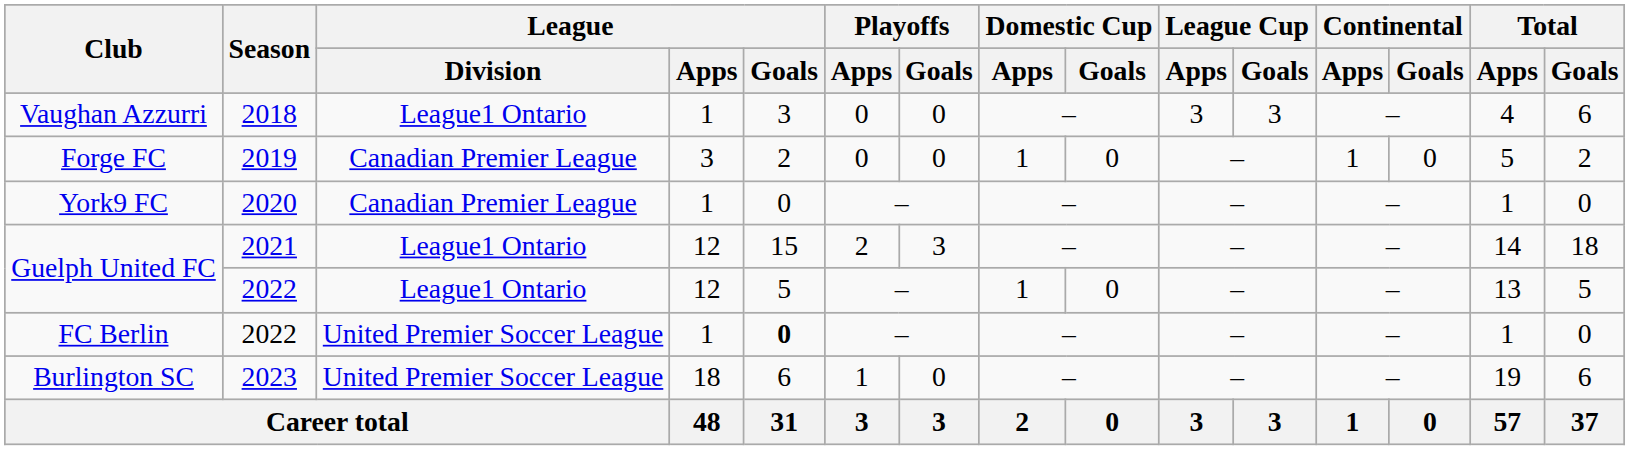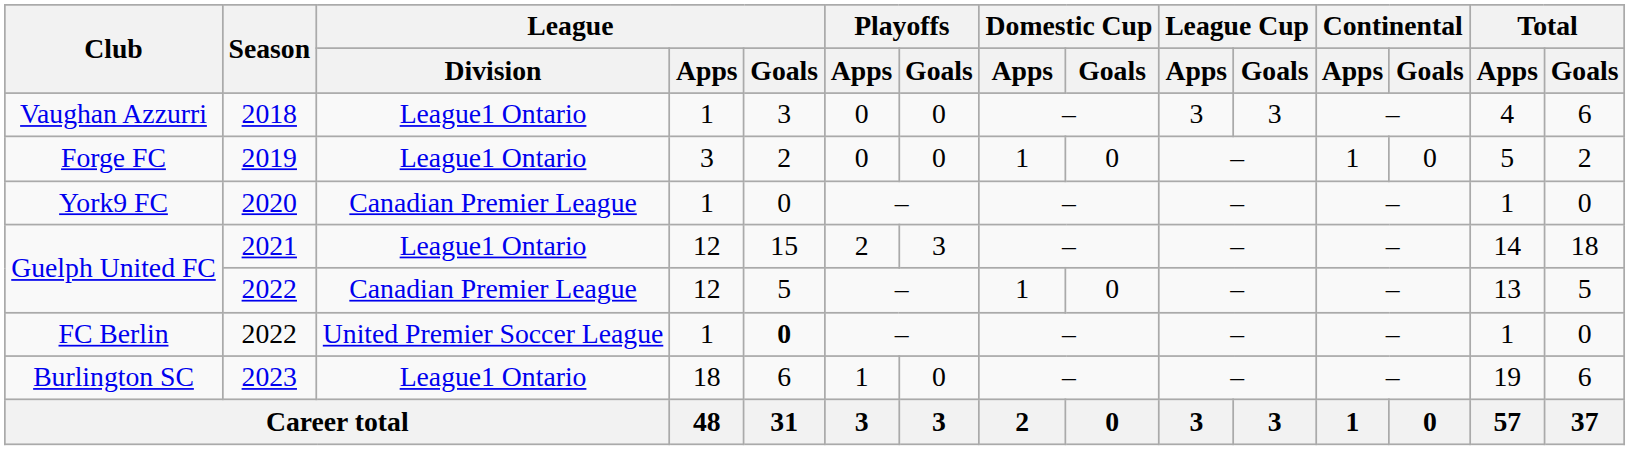 <table class="wikitable" style="text-align: center">
 <tr>
 <th rowspan="2">Club</th>
 <th rowspan="2">Season</th>
 <th colspan="3">League</th>
 <th colspan="2">Playoffs</th>
 <th colspan="2">Domestic Cup</th>
 <th colspan="2">League Cup</th>
 <th colspan="2">Continental</th>
 <th colspan="2">Total</th>
 </tr>
 <tr>
 <th>Division</th>
 <th>Apps</th>
 <th>Goals</th>
 <th>Apps</th>
 <th>Goals</th>
 <th>Apps</th>
 <th>Goals</th>
 <th>Apps</th>
 <th>Goals</th>
 <th>Apps</th>
 <th>Goals</th>
 <th>Apps</th>
 <th>Goals</th>
 </tr>
 <tr>
 <td><a href='#'>Vaughan Azzurri</a></td>
 <td><a href='#'>2018</a></td>
 <td><a href='#'>League1 Ontario</a></td>
 <td>1</td>
 <td>3</td>
 <td>0</td>
 <td>0</td>
 <td colspan="2">–</td>
 <td>3</td>
 <td>3</td>
 <td colspan="2">–</td>
 <td>4</td>
 <td>6</td>
 </tr>
 <tr>
 <td><a href='#'>Forge FC</a></td>
 <td><a href='#'>2019</a></td>
-<td><a href='#'>Canadian Premier League</a></td>
+<td><a href='#'>League1 Ontario</a></td>
 <td>3</td>
 <td>2</td>
 <td>0</td>
 <td>0</td>
 <td>1</td>
 <td>0</td>
 <td colspan="2">–</td>
 <td>1</td>
 <td>0</td>
 <td>5</td>
 <td>2</td>
 </tr>
 <tr>
 <td><a href='#'>York9 FC</a></td>
 <td><a href='#'>2020</a></td>
 <td><a href='#'>Canadian Premier League</a></td>
 <td>1</td>
 <td>0</td>
 <td colspan="2">–</td>
 <td colspan="2">–</td>
 <td colspan="2">–</td>
 <td colspan="2">–</td>
 <td>1</td>
 <td>0</td>
 </tr>
 <tr>
 <td rowspan=2><a href='#'>Guelph United FC</a></td>
 <td><a href='#'>2021</a></td>
 <td><a href='#'>League1 Ontario</a></td>
 <td>12</td>
 <td>15</td>
 <td>2</td>
 <td>3</td>
 <td colspan="2">–</td>
 <td colspan="2">–</td>
 <td colspan="2">–</td>
 <td>14</td>
 <td>18</td>
 </tr>
 <tr>
 <td><a href='#'>2022</a></td>
-<td><a href='#'>League1 Ontario</a></td>
+<td><a href='#'>Canadian Premier League</a></td>
 <td>12</td>
 <td>5</td>
 <td colspan="2">–</td>
 <td>1</td>
 <td>0</td>
 <td colspan="2">–</td>
 <td colspan="2">–</td>
 <td>13</td>
 <td>5</td>
 </tr>
 <tr>
 <td><a href='#'>FC Berlin</a></td>
 <td>2022</td>
 <td><a href='#'>United Premier Soccer League</a></td>
 <td>1</td>
 <td><strong>0</strong></td>
 <td colspan="2">–</td>
 <td colspan="2">–</td>
 <td colspan="2">–</td>
 <td colspan="2">–</td>
 <td>1</td>
 <td>0</td>
 </tr>
 <tr>
 <td><a href='#'>Burlington SC</a></td>
 <td><a href='#'>2023</a></td>
-<td><a href='#'>United Premier Soccer League</a></td>
+<td><a href='#'>League1 Ontario</a></td>
 <td>18</td>
 <td>6</td>
 <td>1</td>
 <td>0</td>
 <td colspan="2">–</td>
 <td colspan="2">–</td>
 <td colspan="2">–</td>
 <td>19</td>
 <td>6</td>
 </tr>
 <tr>
 <th colspan="3"><strong>Career total</strong></th>
 <th>48</th>
 <th>31</th>
 <th>3</th>
 <th>3</th>
 <th>2</th>
 <th>0</th>
 <th>3</th>
 <th>3</th>
 <th>1</th>
 <th>0</th>
 <th>57</th>
 <th>37</th>
 </tr>
 </table>
